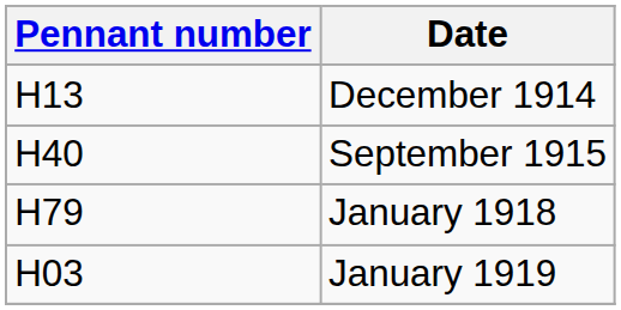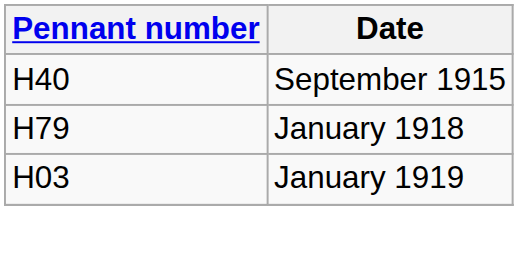 <table class="wikitable" style="text-align:left">
 <tr>
 <th scope="col"><a href='#'>Pennant number</a></th>
 <th>Date</th>
-</tr>
-<tr>
-<td scope="row">H13</td>
-<td>December 1914</td>
 </tr>
 <tr>
 <td scope="row">H40</td>
 <td>September 1915</td>
 </tr>
 <tr>
 <td scope="row">H79</td>
 <td>January 1918</td>
 </tr>
 <tr>
 <td scope="row">H03</td>
 <td>January 1919</td>
 </tr>
 <tr>
 </tr>
 </table>
